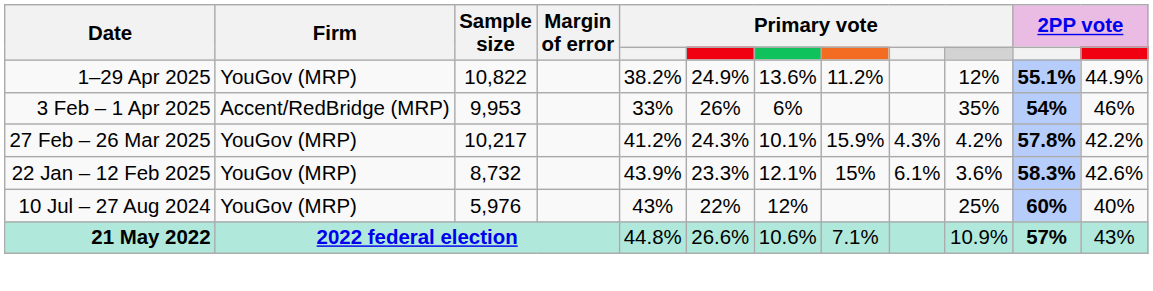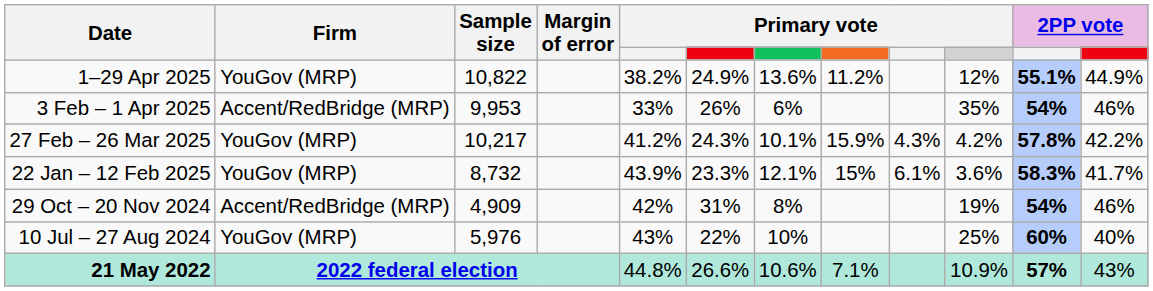 <table class="nowrap wikitable tpl-blanktable" style=text-align:center;font-size:90%>
 <tr>
 <th rowspan=2>Date</th>
 <th rowspan=2>Firm</th>
 <th rowspan=2>Sample<br>size</th>
 <th rowspan=2>Margin<br>of error</th>
 <th colspan=6>Primary vote</th>
 <th colspan=2 class=unsortable style=background:#ebbce3><a href='#'>2PP vote</a></th>
 </tr>
 <tr>
 <th class="unsortable" style=background:></th>
 <th class="unsortable" style="background:#F00011"></th>
 <th class=unsortable style=background:#10C25B></th>
 <th class=unsortable style=background:#f36c21></th>
 <th class=unsortable style=background:></th>
 <th class=unsortable style=background:lightgray></th>
 <th class="unsortable" style=background:></th>
 <th class="unsortable" style="background:#F00011"></th>
 </tr>
 <tr>
 <td align=right>1–29 Apr 2025</td>
 <td align=left>YouGov (MRP)</td>
 <td>10,822</td>
 <td></td>
 <td>38.2%</td>
 <td>24.9%</td>
 <td>13.6%</td>
 <td>11.2%</td>
 <td></td>
 <td>12%</td>
 <th style="background:#B6CDFB">55.1%</th>
 <td>44.9%</td>
 </tr>
 <tr>
 <td align=right>3 Feb – 1 Apr 2025</td>
 <td align=left>Accent/RedBridge (MRP)</td>
 <td>9,953</td>
 <td></td>
 <td>33%</td>
 <td>26%</td>
 <td>6%</td>
 <td></td>
 <td></td>
 <td>35%</td>
 <th style="background:#B6CDFB">54%</th>
 <td>46%</td>
 </tr>
 <tr>
 <td align=right>27 Feb – 26 Mar 2025</td>
 <td align=left>YouGov (MRP)</td>
 <td>10,217</td>
 <td></td>
 <td>41.2%</td>
 <td>24.3%</td>
 <td>10.1%</td>
 <td>15.9%</td>
 <td>4.3%</td>
 <td>4.2%</td>
 <th style="background:#B6CDFB">57.8%</th>
 <td>42.2%</td>
 </tr>
 <tr>
 <td align=right>22 Jan – 12 Feb 2025</td>
 <td align=left>YouGov (MRP)</td>
 <td>8,732</td>
 <td></td>
 <td>43.9%</td>
 <td>23.3%</td>
 <td>12.1%</td>
 <td>15%</td>
 <td>6.1%</td>
 <td>3.6%</td>
 <th style="background:#B6CDFB">58.3%</th>
-<td>42.6%</td>
+<td>41.7%</td>
+</tr>
+<tr>
+<td align=right>29 Oct – 20 Nov 2024</td>
+<td align=left>Accent/RedBridge (MRP)</td>
+<td>4,909</td>
+<td></td>
+<td>42%</td>
+<td>31%</td>
+<td>8%</td>
+<td></td>
+<td></td>
+<td>19%</td>
+<th style="background:#B6CDFB">54%</th>
+<td>46%</td>
 </tr>
 <tr>
 <td align=right>10 Jul – 27 Aug 2024</td>
 <td align=left>YouGov (MRP)</td>
 <td>5,976</td>
 <td></td>
 <td>43%</td>
 <td>22%</td>
-<td>12%</td>
+<td>10%</td>
 <td></td>
 <td></td>
 <td>25%</td>
 <th style="background:#B6CDFB">60%</th>
 <td>40%</td>
 </tr>
 <tr style="background:#b0e9db">
 <td style="text-align:right" data-sort-value="21-May-2022"><strong>21 May 2022</strong></td>
 <td colspan="3" style="text-align:center"><strong><a href='#'>2022 federal election</a></strong></td>
 <td>44.8%</td>
 <td>26.6%</td>
 <td>10.6%</td>
 <td>7.1%</td>
 <td></td>
 <td>10.9%</td>
 <td><strong>57%</strong></td>
 <td>43%</td>
 </tr>
 </table>
